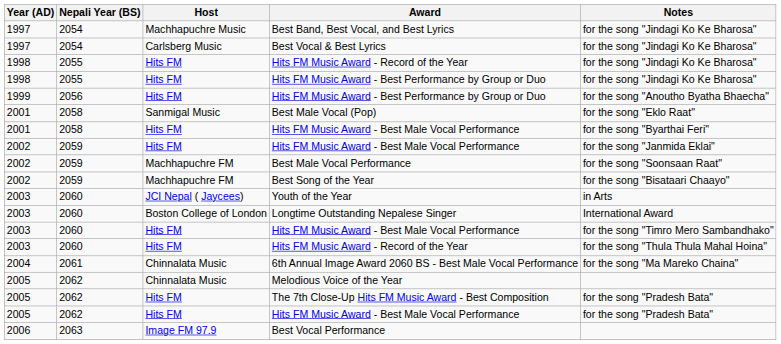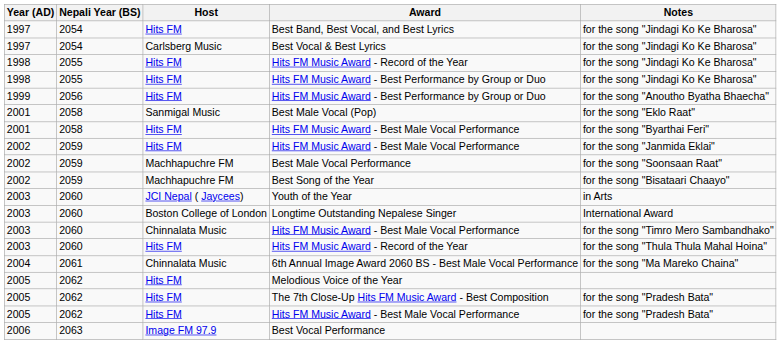 <table class="wikitable sortable mw-collapsible" border="1">
 <tr>
 <th>Year (AD)</th>
 <th>Nepali Year (BS)</th>
 <th>Host</th>
 <th>Award</th>
 <th>Notes</th>
 </tr>
 <tr>
 <td>1997</td>
 <td>2054</td>
-<td>Machhapuchre Music</td>
+<td><a href='#'>Hits FM</a></td>
 <td>Best Band, Best Vocal, and Best Lyrics</td>
 <td>for the song "Jindagi Ko Ke Bharosa"</td>
 </tr>
 <tr>
 <td>1997</td>
 <td>2054</td>
 <td>Carlsberg Music</td>
 <td>Best Vocal & Best Lyrics</td>
 <td>for the song "Jindagi Ko Ke Bharosa"</td>
 </tr>
 <tr>
 <td>1998</td>
 <td>2055</td>
 <td><a href='#'>Hits FM</a></td>
 <td><a href='#'>Hits FM Music Award</a> - Record of the Year</td>
 <td>for the song "Jindagi Ko Ke Bharosa"</td>
 </tr>
 <tr>
 <td>1998</td>
 <td>2055</td>
 <td><a href='#'>Hits FM</a></td>
 <td><a href='#'>Hits FM Music Award</a> - Best Performance by Group or Duo</td>
 <td>for the song "Jindagi Ko Ke Bharosa"</td>
 </tr>
 <tr>
 <td>1999</td>
 <td>2056</td>
 <td><a href='#'>Hits FM</a></td>
 <td><a href='#'>Hits FM Music Award</a> - Best Performance by Group or Duo</td>
 <td>for the song "Anoutho Byatha Bhaecha"</td>
 </tr>
 <tr>
 <td>2001</td>
 <td>2058</td>
 <td>Sanmigal Music</td>
 <td>Best Male Vocal (Pop)</td>
 <td>for the song "Eklo Raat"</td>
 </tr>
 <tr>
 <td>2001</td>
 <td>2058</td>
 <td><a href='#'>Hits FM</a></td>
 <td><a href='#'>Hits FM Music Award</a> - Best Male Vocal Performance</td>
 <td>for the song "Byarthai Feri"</td>
 </tr>
 <tr>
 <td>2002</td>
 <td>2059</td>
 <td><a href='#'>Hits FM</a></td>
 <td><a href='#'>Hits FM Music Award</a> - Best Male Vocal Performance</td>
 <td>for the song "Janmida Eklai"</td>
 </tr>
 <tr>
 <td>2002</td>
 <td>2059</td>
 <td>Machhapuchre FM</td>
 <td>Best Male Vocal Performance</td>
 <td>for the song "Soonsaan Raat"</td>
 </tr>
 <tr>
 <td>2002</td>
 <td>2059</td>
 <td>Machhapuchre FM</td>
 <td>Best Song of the Year</td>
 <td>for the song "Bisataari Chaayo"</td>
 </tr>
 <tr>
 <td>2003</td>
 <td>2060</td>
 <td><a href='#'>JCI Nepal</a> ( <a href='#'>Jaycees</a>)</td>
 <td>Youth of the Year</td>
 <td>in Arts</td>
 </tr>
 <tr>
 <td>2003</td>
 <td>2060</td>
 <td>Boston College of London</td>
 <td>Longtime Outstanding Nepalese Singer</td>
 <td>International Award</td>
 </tr>
 <tr>
 <td>2003</td>
 <td>2060</td>
-<td><a href='#'>Hits FM</a></td>
+<td>Chinnalata Music</td>
 <td><a href='#'>Hits FM Music Award</a> - Best Male Vocal Performance</td>
 <td>for the song "Timro Mero Sambandhako"</td>
 </tr>
 <tr>
 <td>2003</td>
 <td>2060</td>
 <td><a href='#'>Hits FM</a></td>
 <td><a href='#'>Hits FM Music Award</a> - Record of the Year</td>
 <td>for the song "Thula Thula Mahal Hoina"</td>
 </tr>
 <tr>
 <td>2004</td>
 <td>2061</td>
 <td>Chinnalata Music</td>
 <td>6th Annual Image Award 2060 BS - Best Male Vocal Performance</td>
 <td>for the song "Ma Mareko Chaina" </td>
 </tr>
 <tr>
 <td>2005</td>
 <td>2062</td>
-<td>Chinnalata Music</td>
+<td><a href='#'>Hits FM</a></td>
 <td>Melodious Voice of the Year</td>
 <td></td>
 </tr>
 <tr>
 <td>2005</td>
 <td>2062</td>
 <td><a href='#'>Hits FM</a></td>
 <td>The 7th Close-Up <a href='#'>Hits FM Music Award</a> - Best Composition</td>
 <td>for the song "Pradesh Bata"</td>
 </tr>
 <tr>
 <td>2005</td>
 <td>2062</td>
 <td><a href='#'>Hits FM</a></td>
 <td><a href='#'>Hits FM Music Award</a> - Best Male Vocal Performance</td>
 <td>for the song "Pradesh Bata" </td>
 </tr>
 <tr>
 <td>2006</td>
 <td>2063</td>
 <td><a href='#'>Image FM 97.9</a></td>
 <td>Best Vocal Performance</td>
 </tr>
 </table>
